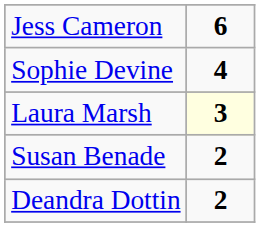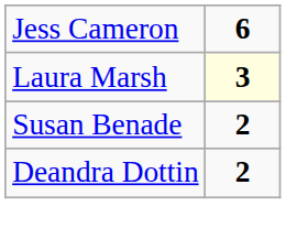 <table class="wikitable">
 <tr>
 <td> <a href='#'>Jess Cameron</a></td>
 <td>    <strong>6</strong>   </td>
-</tr>
-<tr>
-<td> <a href='#'>Sophie Devine</a></td>
-<td>    <strong>4</strong>   </td>
 </tr>
 <tr>
 <td> <a href='#'>Laura Marsh</a></td>
 <td style="background: lightyellow;">    <strong>3</strong>   </td>
 </tr>
 <tr>
 <td> <a href='#'>Susan Benade</a></td>
 <td>    <strong>2</strong>   </td>
 </tr>
 <tr>
 <td> <a href='#'>Deandra Dottin</a></td>
 <td>    <strong>2</strong>   </td>
 </tr>
 </table>
